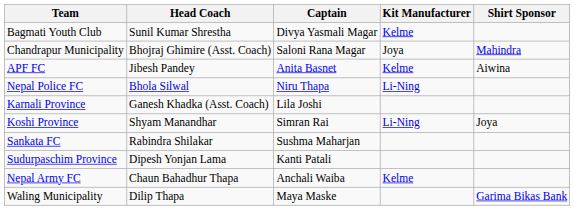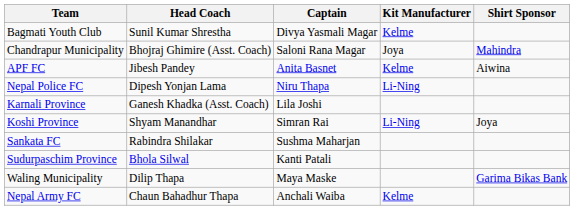 <table class="wikitable sortable">
 <tr>
 <th>Team</th>
 <th>Head Coach</th>
 <th>Captain</th>
 <th>Kit Manufacturer</th>
 <th>Shirt Sponsor</th>
 </tr>
 <tr>
 <td>Bagmati Youth Club</td>
 <td>Sunil Kumar Shrestha</td>
 <td> Divya Yasmali Magar</td>
 <td><a href='#'>Kelme</a></td>
 <td></td>
 </tr>
 <tr>
 <td>Chandrapur Municipality</td>
 <td>Bhojraj Ghimire (Asst. Coach)</td>
 <td> Saloni Rana Magar</td>
 <td>Joya</td>
 <td><a href='#'>Mahindra</a></td>
 </tr>
 <tr>
 <td><a href='#'>APF FC</a></td>
 <td>Jibesh Pandey</td>
 <td> <a href='#'>Anita Basnet</a></td>
 <td><a href='#'>Kelme</a></td>
 <td>Aiwina</td>
 </tr>
 <tr>
 <td><a href='#'>Nepal Police FC</a></td>
-<td><a href='#'>Bhola Silwal</a></td>
+<td>Dipesh Yonjan Lama</td>
 <td> <a href='#'>Niru Thapa</a></td>
 <td><a href='#'>Li-Ning</a></td>
 <td></td>
 </tr>
 <tr>
 <td><a href='#'>Karnali Province</a></td>
 <td>Ganesh Khadka (Asst. Coach)</td>
 <td> Lila Joshi</td>
 <td></td>
 <td></td>
 </tr>
 <tr>
 <td><a href='#'>Koshi Province</a></td>
 <td>Shyam Manandhar</td>
 <td> Simran Rai</td>
 <td><a href='#'>Li-Ning</a></td>
 <td>Joya</td>
 </tr>
 <tr>
 <td><a href='#'>Sankata FC</a></td>
 <td>Rabindra Shilakar</td>
 <td> Sushma Maharjan</td>
 <td></td>
 <td></td>
 </tr>
 <tr>
 <td><a href='#'>Sudurpaschim Province</a></td>
-<td>Dipesh Yonjan Lama</td>
+<td><a href='#'>Bhola Silwal</a></td>
 <td> Kanti Patali</td>
 <td></td>
-<td></td>
-</tr>
-<tr>
-<td><a href='#'>Nepal Army FC</a></td>
-<td>Chaun Bahadhur Thapa</td>
-<td> Anchali Waiba</td>
-<td><a href='#'>Kelme</a></td>
 <td></td>
 </tr>
 <tr>
 <td>Waling Municipality</td>
 <td>Dilip Thapa</td>
 <td> Maya Maske</td>
 <td></td>
 <td><a href='#'>Garima Bikas Bank</a></td>
 </tr>
+<tr>
+<td><a href='#'>Nepal Army FC</a></td>
+<td>Chaun Bahadhur Thapa</td>
+<td> Anchali Waiba</td>
+<td><a href='#'>Kelme</a></td>
+<td></td>
+</tr>
 </table>
